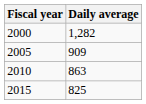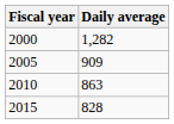 <table class="wikitable">
 <tr>
 <th>Fiscal year</th>
 <th>Daily average</th>
 </tr>
 <tr>
 <td>2000</td>
 <td>1,282</td>
 </tr>
 <tr>
 <td>2005</td>
 <td>909</td>
 </tr>
 <tr>
 <td>2010</td>
 <td>863</td>
 </tr>
 <tr>
 <td>2015</td>
-<td>825</td>
+<td>828</td>
 </tr>
 </table>
